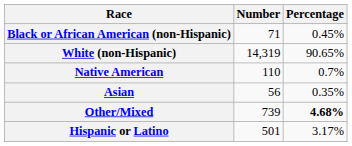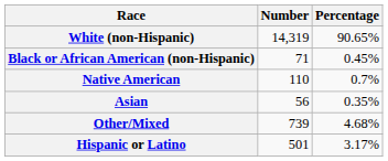 <table class="wikitable" style="text-align:right">
 <tr>
 <th scope="col">Race</th>
 <th scope="col">Number</th>
 <th scope="col">Percentage</th>
 </tr>
 <tr>
+<th scope="row"><a href='#'>White</a> (non-Hispanic)</th>
+<td>14,319</td>
+<td>90.65%</td>
+</tr>
+<tr>
 <th scope="row"><a href='#'>Black or African American</a> (non-Hispanic)</th>
 <td>71</td>
 <td>0.45%</td>
-</tr>
-<tr>
-<th scope="row"><a href='#'>White</a> (non-Hispanic)</th>
-<td>14,319</td>
-<td>90.65%</td>
 </tr>
 <tr>
 <th scope="row"><a href='#'>Native American</a></th>
 <td>110</td>
 <td>0.7%</td>
 </tr>
 <tr>
 <th scope="row"><a href='#'>Asian</a></th>
 <td>56</td>
 <td>0.35%</td>
 </tr>
 <tr>
 <th scope="row"><a href='#'>Other/Mixed</a></th>
 <td>739</td>
-<td><strong>4.68%</strong></td>
+<td>4.68%</td>
 </tr>
 <tr>
 <th scope="row"><a href='#'>Hispanic</a> or <a href='#'>Latino</a></th>
 <td>501</td>
 <td>3.17%</td>
 </tr>
 </table>
